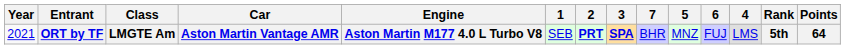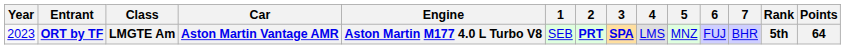 <table class="wikitable" style="text-align:center; font-size:90%">
 <tr>
 <th>Year</th>
 <th>Entrant</th>
 <th>Class</th>
 <th>Car</th>
 <th>Engine</th>
 <th>1</th>
 <th>2</th>
 <th>3</th>
-<th>7</th>
+<th>4</th>
 <th>5</th>
 <th>6</th>
-<th>4</th>
+<th>7</th>
 <th>Rank</th>
 <th>Points</th>
 </tr>
 <tr>
-<td><a href='#'>2021</a></td>
+<td><a href='#'>2023</a></td>
 <th><a href='#'>ORT by TF</a></th>
 <th>LMGTE Am</th>
 <th><a href='#'>Aston Martin Vantage AMR</a></th>
 <th><a href='#'>Aston Martin</a> <a href='#'>M177</a> 4.0 L Turbo V8</th>
 <td style="background:#DFFFDF;"><a href='#'>SEB</a><br></td>
 <td style="background:#DFFFDF;"><strong><a href='#'>PRT</a><br></strong></td>
 <td style="background:#FFDF9F;"><strong><a href='#'>SPA</a></strong><br></td>
-<td style="background:#CFCFFF;"><a href='#'>BHR</a><br></td>
+<td style="background:#DFDFDF;"><a href='#'>LMS</a><br></td>
 <td style="background:#DFFFDF;"><a href='#'>MNZ</a><br></td>
 <td style="background:#CFCFFF;"><a href='#'>FUJ</a><br></td>
-<td style="background:#DFDFDF;"><a href='#'>LMS</a><br></td>
+<td style="background:#CFCFFF;"><a href='#'>BHR</a><br></td>
 <th>5th</th>
 <th>64</th>
 </tr>
 </table>
